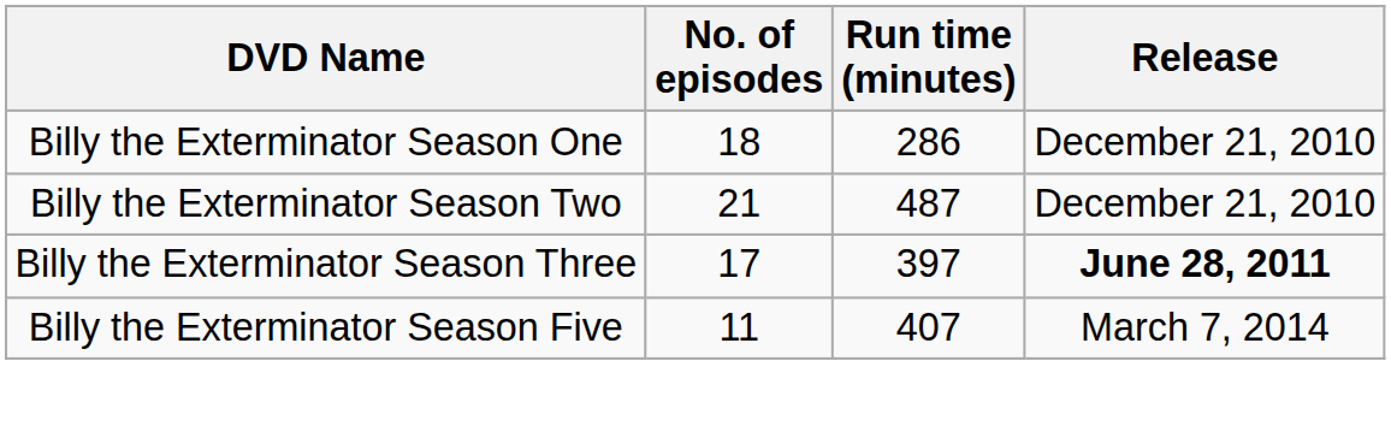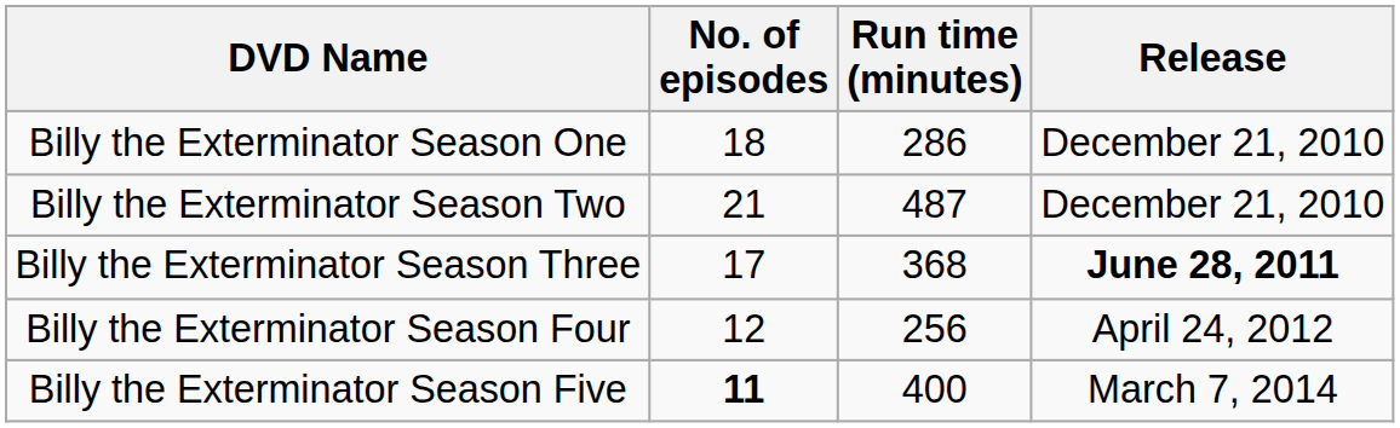 <table class="wikitable" style="text-align:center;">
 <tr>
 <th>DVD Name</th>
 <th>No. of<br>episodes</th>
 <th>Run time<br>(minutes)</th>
 <th>Release</th>
 </tr>
 <tr>
 <td>Billy the Exterminator Season One</td>
 <td>18</td>
 <td>286</td>
 <td>December 21, 2010</td>
 </tr>
 <tr>
 <td>Billy the Exterminator Season Two</td>
 <td>21</td>
 <td>487</td>
 <td>December 21, 2010</td>
 </tr>
 <tr>
 <td>Billy the Exterminator Season Three</td>
 <td>17</td>
-<td>397</td>
+<td>368</td>
 <td><strong>June 28, 2011</strong></td>
 </tr>
 <tr>
+<td>Billy the Exterminator Season Four</td>
+<td>12</td>
+<td>256</td>
+<td>April 24, 2012</td>
+</tr>
+<tr>
 <td>Billy the Exterminator Season Five</td>
-<td>11</td>
-<td>407</td>
+<td><strong>11</strong></td>
+<td>400</td>
 <td>March 7, 2014</td>
 </tr>
 </table>
